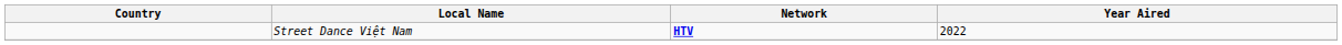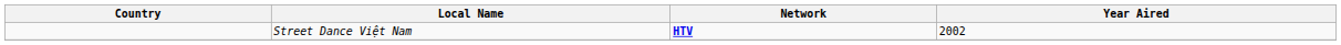 <table class="wikitable" style="width:100%">
 <tr>
 <th width="20%">Country</th>
 <th width="30%">Local Name</th>
 <th width="20%">Network</th>
 <th width="30%">Year Aired</th>
 </tr>
 <tr>
 <td></td>
 <td><em>Street Dance Việt Nam</em></td>
 <td><strong><a href='#'>HTV</a></strong></td>
-<td>2022</td>
+<td>2002</td>
 </tr>
 <tr>
 </tr>
 </table>
